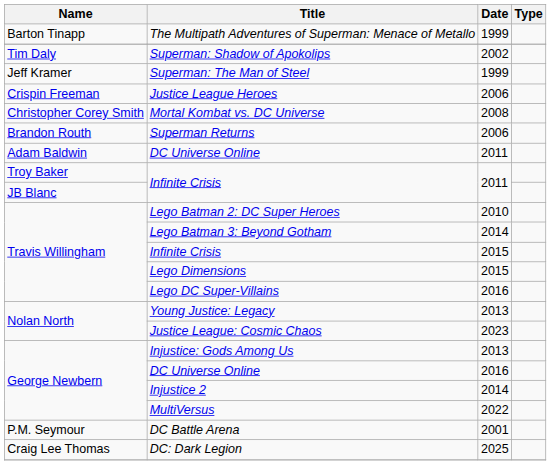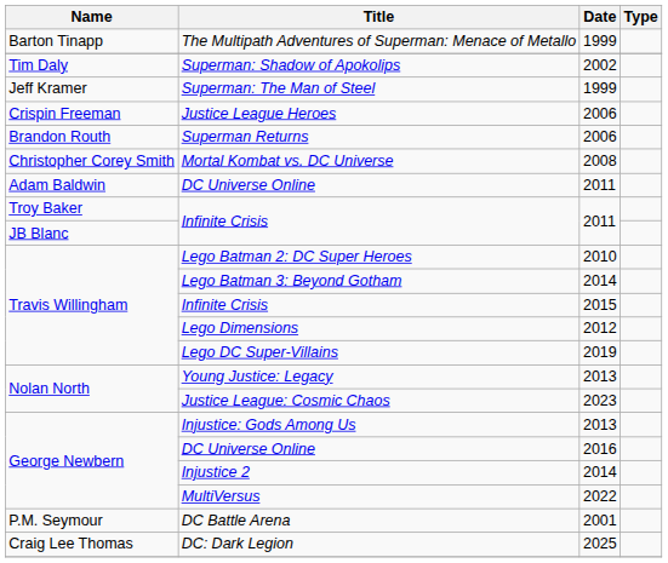 <table class="wikitable sortable">
 <tr>
 <th>Name</th>
 <th>Title</th>
 <th>Date</th>
 <th>Type</th>
 </tr>
 <tr>
 <td>Barton Tinapp</td>
 <td><em>The Multipath Adventures of Superman: Menace of Metallo</em></td>
 <td>1999</td>
 <td></td>
 </tr>
 <tr>
 </tr>
 <tr>
 <td><a href='#'>Tim Daly</a></td>
 <td><em><a href='#'>Superman: Shadow of Apokolips</a></em></td>
 <td>2002</td>
 <td></td>
 </tr>
 <tr>
 <td>Jeff Kramer</td>
 <td><em><a href='#'>Superman: The Man of Steel</a></em></td>
 <td>1999</td>
 <td></td>
 </tr>
 <tr>
 <td><a href='#'>Crispin Freeman</a></td>
 <td><em><a href='#'>Justice League Heroes</a></em></td>
 <td>2006</td>
 <td></td>
 </tr>
 <tr>
+<td><a href='#'>Brandon Routh</a></td>
+<td><em><a href='#'>Superman Returns</a></em></td>
+<td>2006</td>
+<td></td>
+</tr>
+<tr>
 <td><a href='#'>Christopher Corey Smith</a></td>
 <td><em><a href='#'>Mortal Kombat vs. DC Universe</a></em></td>
 <td>2008</td>
-<td></td>
-</tr>
-<tr>
-<td><a href='#'>Brandon Routh</a></td>
-<td><em><a href='#'>Superman Returns</a></em></td>
-<td>2006</td>
 <td></td>
 </tr>
 <tr>
 <td><a href='#'>Adam Baldwin</a></td>
 <td><em><a href='#'>DC Universe Online</a></em></td>
 <td>2011</td>
 <td></td>
 </tr>
 <tr>
 <td><a href='#'>Troy Baker</a></td>
 <td rowspan="2"><em><a href='#'>Infinite Crisis</a></em></td>
 <td rowspan="2">2011</td>
 <td></td>
 </tr>
 <tr>
 <td><a href='#'>JB Blanc</a></td>
 <td></td>
 </tr>
 <tr>
 <td rowspan="5"><a href='#'>Travis Willingham</a></td>
 <td><em><a href='#'>Lego Batman 2: DC Super Heroes</a></em></td>
 <td>2010</td>
 <td></td>
 </tr>
 <tr>
 <td><em><a href='#'>Lego Batman 3: Beyond Gotham</a></em></td>
 <td>2014</td>
 <td></td>
 </tr>
 <tr>
 <td><em><a href='#'>Infinite Crisis</a></em></td>
 <td>2015</td>
 <td></td>
 </tr>
 <tr>
 <td><em><a href='#'>Lego Dimensions</a></em></td>
-<td>2015</td>
+<td>2012</td>
 <td></td>
 </tr>
 <tr>
 <td><em><a href='#'>Lego DC Super-Villains</a></em></td>
-<td>2016</td>
+<td>2019</td>
 <td></td>
 </tr>
 <tr>
 <td rowspan="2"><a href='#'>Nolan North</a></td>
 <td><em><a href='#'>Young Justice: Legacy</a></em></td>
 <td>2013</td>
 <td></td>
 </tr>
 <tr>
 <td><em><a href='#'>Justice League: Cosmic Chaos</a></em></td>
 <td>2023</td>
 <td></td>
 </tr>
 <tr>
 <td rowspan="4"><a href='#'>George Newbern</a></td>
 <td><em><a href='#'>Injustice: Gods Among Us</a></em></td>
 <td>2013</td>
 <td></td>
 </tr>
 <tr>
 <td><em><a href='#'>DC Universe Online</a></em></td>
 <td>2016</td>
 <td></td>
 </tr>
 <tr>
 <td><em><a href='#'>Injustice 2</a></em></td>
 <td>2014</td>
 <td></td>
 </tr>
 <tr>
 <td><em><a href='#'>MultiVersus</a></em></td>
 <td>2022</td>
 <td></td>
 </tr>
 <tr>
 <td>P.M. Seymour</td>
 <td><em>DC Battle Arena</em></td>
 <td>2001</td>
 <td></td>
 </tr>
 <tr>
 <td>Craig Lee Thomas</td>
 <td><em>DC: Dark Legion</em></td>
 <td>2025</td>
 <td></td>
 </tr>
 <tr>
 </tr>
 </table>
